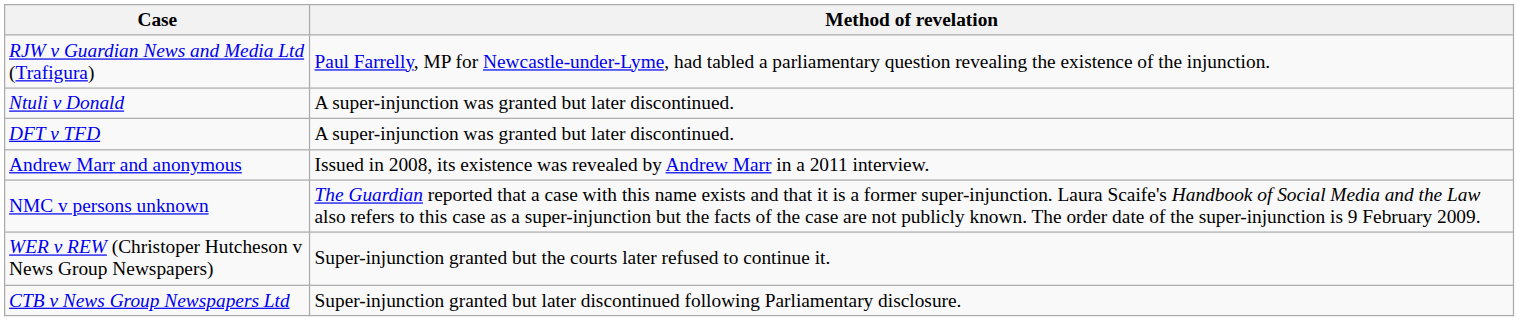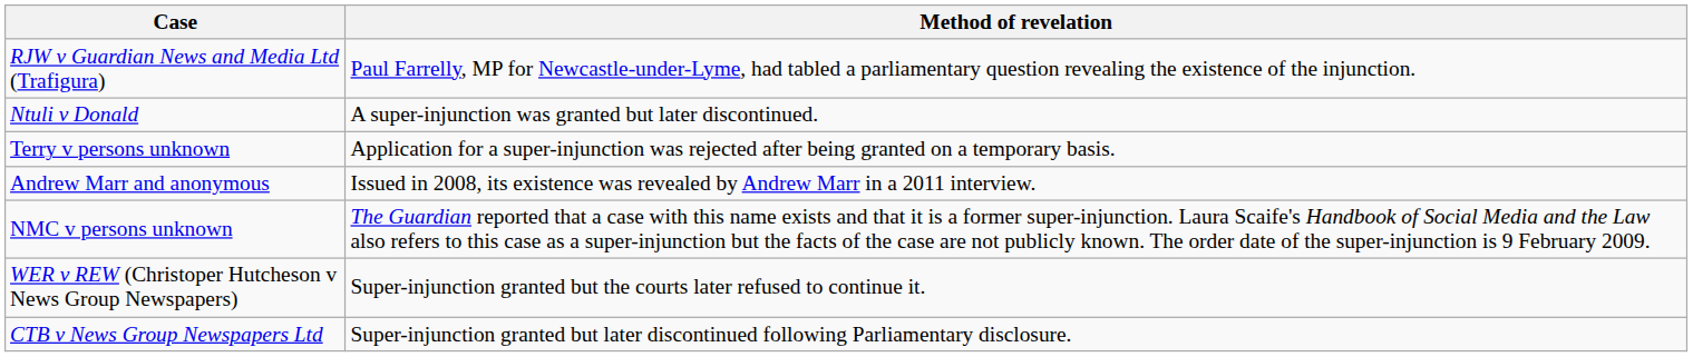 <table class="wikitable">
 <tr>
 <th>Case</th>
 <th>Method of revelation</th>
 </tr>
 <tr>
 <td><em><a href='#'>RJW v Guardian News and Media Ltd</a></em> (<a href='#'>Trafigura</a>)</td>
 <td><a href='#'>Paul Farrelly</a>, MP for <a href='#'>Newcastle-under-Lyme</a>, had tabled a parliamentary question revealing the existence of the injunction.</td>
 </tr>
 <tr>
 <td><em><a href='#'>Ntuli v Donald</a></em></td>
 <td>A super-injunction was granted but later discontinued.</td>
 </tr>
 <tr>
-<td><em><a href='#'>DFT v TFD</a></em></td>
-<td>A super-injunction was granted but later discontinued.</td>
+<td><a href='#'>Terry v persons unknown</a></td>
+<td>Application for a super-injunction was rejected after being granted on a temporary basis.</td>
 </tr>
 <tr>
 <td><a href='#'>Andrew Marr and anonymous</a></td>
 <td>Issued in 2008, its existence was revealed by <a href='#'>Andrew Marr</a> in a 2011 interview.</td>
 </tr>
 <tr>
 <td><a href='#'>NMC v persons unknown</a></td>
 <td><em><a href='#'>The Guardian</a></em> reported that a case with this name exists and that it is a former super-injunction. Laura Scaife's <em>Handbook of Social Media and the Law</em> also refers to this case as a super-injunction but the facts of the case are not publicly known. The order date of the super-injunction is 9 February 2009.</td>
 </tr>
 <tr>
 <td><em><a href='#'>WER v REW</a></em> (Christoper Hutcheson v News Group Newspapers)</td>
 <td>Super-injunction granted but the courts later refused to continue it.</td>
 </tr>
 <tr>
 <td><em><a href='#'>CTB v News Group Newspapers Ltd</a></em></td>
 <td>Super-injunction granted but later discontinued following Parliamentary disclosure.</td>
 </tr>
 </table>
